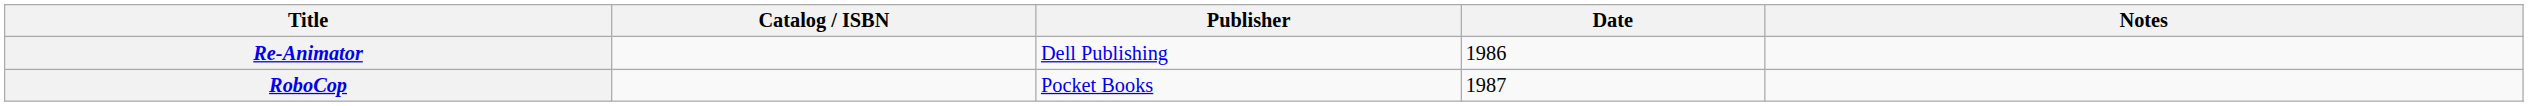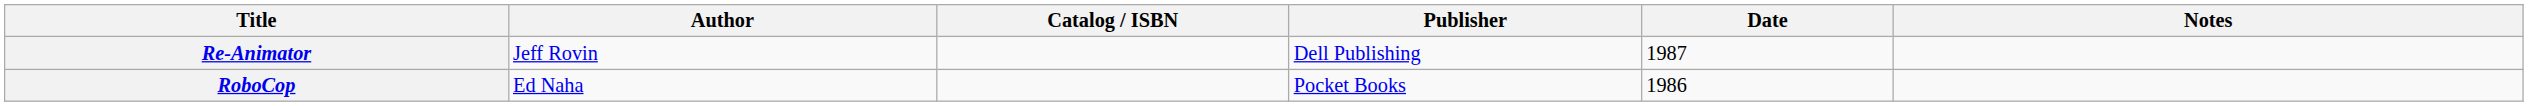 <table class="wikitable sortable" style="width:100%;">
 <tr>
 <th width=20%>Title</th>
+<th width=17%>Author</th>
 <th width=14%>Catalog / ISBN</th>
 <th width=14%>Publisher</th>
 <th width=10%>Date</th>
 <th width=25%>Notes</th>
 </tr>
 <tr>
 <th><em><a href='#'>Re-Animator</a></em></th>
+<td><a href='#'>Jeff Rovin</a></td>
 <td></td>
 <td><a href='#'>Dell Publishing</a></td>
-<td>1986</td>
+<td>1987</td>
 <td></td>
 </tr>
 <tr>
 <th><em><a href='#'>RoboCop</a></em></th>
+<td><a href='#'>Ed Naha</a></td>
 <td></td>
 <td><a href='#'>Pocket Books</a></td>
-<td>1987</td>
+<td>1986</td>
 <td></td>
 </tr>
 </table>
